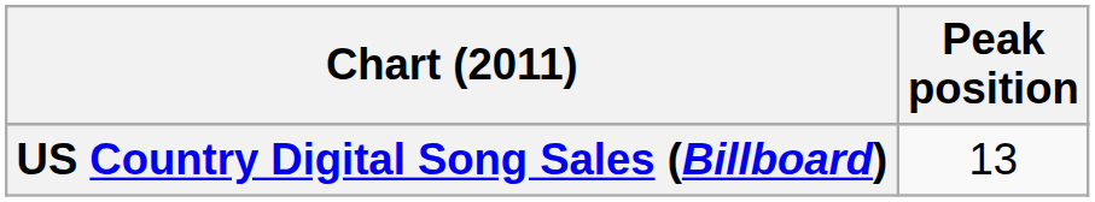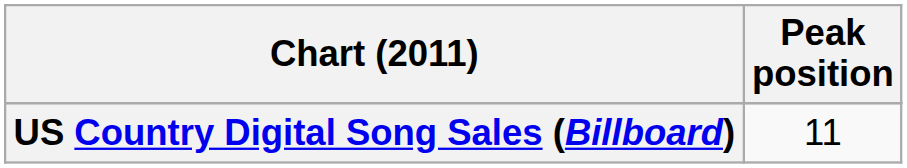 <table class="wikitable plainrowheaders">
 <tr>
 <th>Chart (2011)</th>
 <th>Peak<br>position</th>
 </tr>
 <tr>
 </tr>
 <tr>
 <th scope="row">US <a href='#'>Country Digital Song Sales</a> (<a href='#'><em>Billboard</em></a>)</th>
-<td style="text-align:center;">13</td>
+<td style="text-align:center;">11</td>
 </tr>
 </table>
